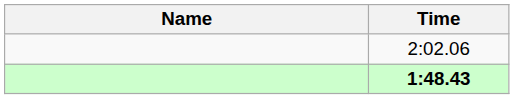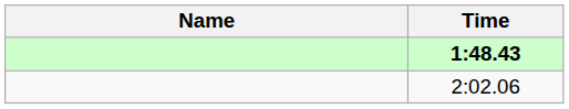 <table class="wikitable" style="text-align:center;">
 <tr>
 <th style="width:19em">Name</th>
 <th style="width:7em">Time</th>
 </tr>
+<tr bgcolor=ccffcc>
+<td align=left><strong></strong></td>
+<td><strong>1:48.43</strong></td>
+</tr>
 <tr>
 <td align=left></td>
 <td>2:02.06</td>
 </tr>
-<tr bgcolor=ccffcc>
-<td align=left><strong></strong></td>
-<td><strong>1:48.43</strong></td>
-</tr>
 </table>
